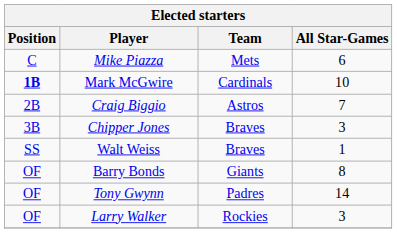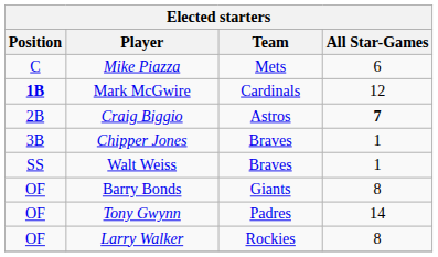 <table class="wikitable" style="font-size: 100%; text-align:center;">
 <tr>
 <th colspan="4">Elected starters</th>
 </tr>
 <tr>
 <th>Position</th>
 <th width="150">Player</th>
 <th width="100">Team</th>
 <th>All Star-Games</th>
 </tr>
 <tr>
 <td><a href='#'>C</a></td>
 <td><em><a href='#'>Mike Piazza</a></em></td>
 <td><a href='#'>Mets</a></td>
 <td>6</td>
 </tr>
 <tr>
 <td><strong><a href='#'>1B</a></strong></td>
 <td><a href='#'>Mark McGwire</a></td>
 <td><a href='#'>Cardinals</a></td>
-<td>10</td>
+<td>12</td>
 </tr>
 <tr>
 <td><a href='#'>2B</a></td>
 <td><em><a href='#'>Craig Biggio</a></em></td>
 <td><a href='#'>Astros</a></td>
-<td>7</td>
+<td><strong>7</strong></td>
 </tr>
 <tr>
 <td><a href='#'>3B</a></td>
 <td><em><a href='#'>Chipper Jones</a></em></td>
 <td><a href='#'>Braves</a></td>
-<td>3</td>
+<td>1</td>
 </tr>
 <tr>
 <td><a href='#'>SS</a></td>
 <td><a href='#'>Walt Weiss</a></td>
 <td><a href='#'>Braves</a></td>
 <td>1</td>
 </tr>
 <tr>
 <td><a href='#'>OF</a></td>
 <td><a href='#'>Barry Bonds</a></td>
 <td><a href='#'>Giants</a></td>
 <td>8</td>
 </tr>
 <tr>
 <td><a href='#'>OF</a></td>
 <td><em><a href='#'>Tony Gwynn</a></em></td>
 <td><a href='#'>Padres</a></td>
 <td>14</td>
 </tr>
 <tr>
 <td><a href='#'>OF</a></td>
 <td><em><a href='#'>Larry Walker</a></em></td>
 <td><a href='#'>Rockies</a></td>
-<td>3</td>
+<td>8</td>
 </tr>
 <tr>
 </tr>
 </table>
